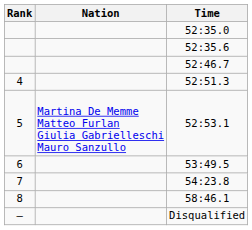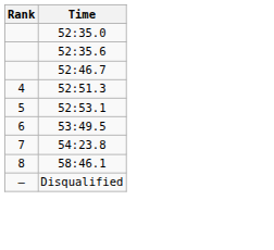 <table class="wikitable sortable" border="1" style="text-align:center">
 <tr>
 <th>Rank</th>
-<th>Nation</th>
 <th>Time</th>
 </tr>
 <tr>
 <td></td>
-<td align=left></td>
 <td>52:35.0</td>
 </tr>
 <tr>
 <td></td>
-<td align=left></td>
 <td>52:35.6</td>
 </tr>
 <tr>
 <td></td>
-<td align=left></td>
 <td>52:46.7</td>
 </tr>
 <tr>
 <td>4</td>
-<td align=left></td>
 <td>52:51.3</td>
 </tr>
 <tr>
 <td>5</td>
-<td align=left><br><a href='#'>Martina De Memme</a><br><a href='#'>Matteo Furlan</a><br><a href='#'>Giulia Gabrielleschi</a><br><a href='#'>Mauro Sanzullo</a></td>
 <td>52:53.1</td>
 </tr>
 <tr>
 <td>6</td>
-<td align=left></td>
 <td>53:49.5</td>
 </tr>
 <tr>
 <td>7</td>
-<td align=left></td>
 <td>54:23.8</td>
 </tr>
 <tr>
 <td>8</td>
-<td align=left></td>
 <td>58:46.1</td>
 </tr>
 <tr>
 <td>—</td>
-<td align=left></td>
 <td>Disqualified</td>
 </tr>
 </table>
